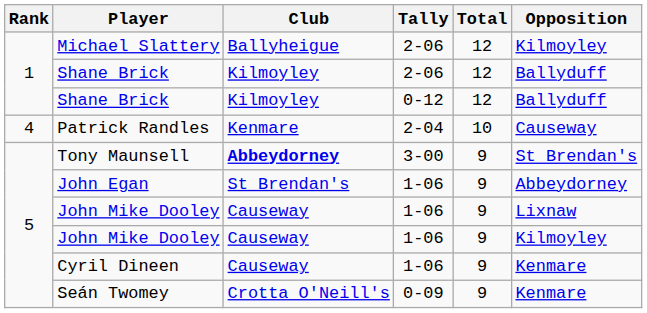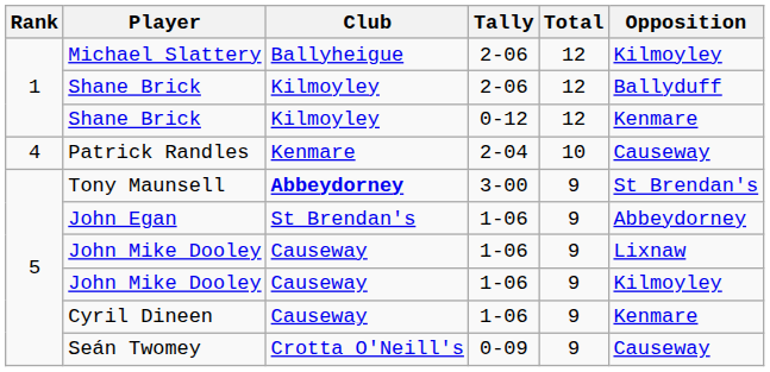 <table class="wikitable">
 <tr>
 <th>Rank</th>
 <th>Player</th>
 <th>Club</th>
 <th>Tally</th>
 <th>Total</th>
 <th>Opposition</th>
 </tr>
 <tr>
 <td rowspan="3" style="text-align:center;">1</td>
 <td><a href='#'>Michael Slattery</a></td>
 <td><a href='#'>Ballyheigue</a></td>
 <td align=center>2-06</td>
 <td align=center>12</td>
 <td><a href='#'>Kilmoyley</a></td>
 </tr>
 <tr>
 <td><a href='#'>Shane Brick</a></td>
 <td><a href='#'>Kilmoyley</a></td>
 <td align=center>2-06</td>
 <td align=center>12</td>
 <td><a href='#'>Ballyduff</a></td>
 </tr>
 <tr>
 <td><a href='#'>Shane Brick</a></td>
 <td><a href='#'>Kilmoyley</a></td>
 <td align=center>0-12</td>
 <td align=center>12</td>
-<td><a href='#'>Ballyduff</a></td>
+<td><a href='#'>Kenmare</a></td>
 </tr>
 <tr>
 <td rowspan="1" style="text-align:center;">4</td>
 <td>Patrick Randles</td>
 <td><a href='#'>Kenmare</a></td>
 <td align=center>2-04</td>
 <td align=center>10</td>
 <td><a href='#'>Causeway</a></td>
 </tr>
 <tr>
 <td rowspan="6" style="text-align:center;">5</td>
 <td>Tony Maunsell</td>
 <td><strong><a href='#'>Abbeydorney</a></strong></td>
 <td align=center>3-00</td>
 <td align=center>9</td>
 <td><a href='#'>St Brendan's</a></td>
 </tr>
 <tr>
 <td><a href='#'>John Egan</a></td>
 <td><a href='#'>St Brendan's</a></td>
 <td align=center>1-06</td>
 <td align=center>9</td>
 <td><a href='#'>Abbeydorney</a></td>
 </tr>
 <tr>
 <td><a href='#'>John Mike Dooley</a></td>
 <td><a href='#'>Causeway</a></td>
 <td align=center>1-06</td>
 <td align=center>9</td>
 <td><a href='#'>Lixnaw</a></td>
 </tr>
 <tr>
 <td><a href='#'>John Mike Dooley</a></td>
 <td><a href='#'>Causeway</a></td>
 <td align=center>1-06</td>
 <td align=center>9</td>
 <td><a href='#'>Kilmoyley</a></td>
 </tr>
 <tr>
 <td>Cyril Dineen</td>
 <td><a href='#'>Causeway</a></td>
 <td align=center>1-06</td>
 <td align=center>9</td>
 <td><a href='#'>Kenmare</a></td>
 </tr>
 <tr>
 <td>Seán Twomey</td>
 <td><a href='#'>Crotta O'Neill's</a></td>
 <td align=center>0-09</td>
 <td align=center>9</td>
-<td><a href='#'>Kenmare</a></td>
+<td><a href='#'>Causeway</a></td>
 </tr>
 </table>
